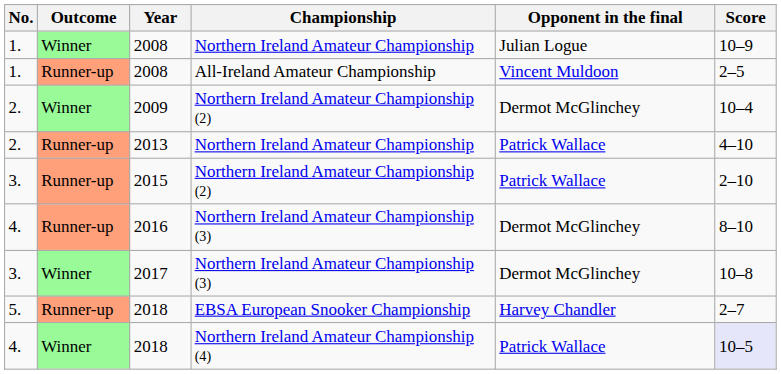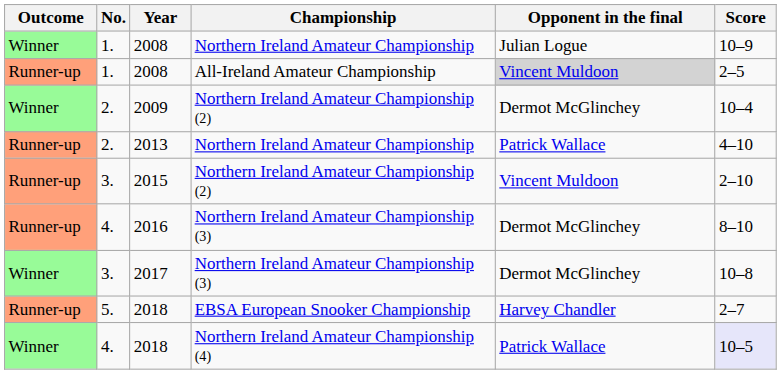 <table class="sortable wikitable">
 <tr>
+<th width="80">Outcome</th>
 <th width="20">No.</th>
-<th width="80">Outcome</th>
 <th width="50">Year</th>
 <th width="280">Championship</th>
 <th width="200">Opponent in the final</th>
 <th width="50">Score</th>
 </tr>
 <tr>
+<td style="background:#98fb98;">Winner</td>
 <td>1.</td>
-<td style="background:#98fb98;">Winner</td>
 <td>2008</td>
 <td><a href='#'>Northern Ireland Amateur Championship</a></td>
 <td> Julian Logue</td>
 <td>10–9</td>
 </tr>
 <tr>
+<td style="background:#ffa07a;">Runner-up</td>
 <td>1.</td>
-<td style="background:#ffa07a;">Runner-up</td>
 <td>2008</td>
 <td>All-Ireland Amateur Championship</td>
-<td> <a href='#'>Vincent Muldoon</a></td>
+<td style="background: lightgrey;"> <a href='#'>Vincent Muldoon</a></td>
 <td>2–5</td>
 </tr>
 <tr>
+<td style="background:#98fb98;">Winner</td>
 <td>2.</td>
-<td style="background:#98fb98;">Winner</td>
 <td>2009</td>
 <td><a href='#'>Northern Ireland Amateur Championship</a> <small>(2)</small></td>
 <td> Dermot McGlinchey</td>
 <td>10–4</td>
 </tr>
 <tr>
+<td style="background:#ffa07a;">Runner-up</td>
 <td>2.</td>
-<td style="background:#ffa07a;">Runner-up</td>
 <td>2013</td>
 <td><a href='#'>Northern Ireland Amateur Championship</a></td>
 <td> <a href='#'>Patrick Wallace</a></td>
 <td>4–10</td>
 </tr>
 <tr>
+<td style="background:#ffa07a;">Runner-up</td>
 <td>3.</td>
-<td style="background:#ffa07a;">Runner-up</td>
 <td>2015</td>
 <td><a href='#'>Northern Ireland Amateur Championship</a> <small>(2)</small></td>
-<td> <a href='#'>Patrick Wallace</a></td>
+<td> <a href='#'>Vincent Muldoon</a></td>
 <td>2–10</td>
 </tr>
 <tr>
+<td style="background:#ffa07a;">Runner-up</td>
 <td>4.</td>
-<td style="background:#ffa07a;">Runner-up</td>
 <td>2016</td>
 <td><a href='#'>Northern Ireland Amateur Championship</a> <small>(3)</small></td>
 <td> Dermot McGlinchey</td>
 <td>8–10</td>
 </tr>
 <tr>
+<td style="background:#98fb98;">Winner</td>
 <td>3.</td>
-<td style="background:#98fb98;">Winner</td>
 <td>2017</td>
 <td><a href='#'>Northern Ireland Amateur Championship</a> <small>(3)</small></td>
 <td> Dermot McGlinchey</td>
 <td>10–8</td>
 </tr>
 <tr>
+<td style="background:#ffa07a;">Runner-up</td>
 <td>5.</td>
-<td style="background:#ffa07a;">Runner-up</td>
 <td>2018</td>
 <td><a href='#'>EBSA European Snooker Championship</a></td>
 <td> <a href='#'>Harvey Chandler</a></td>
 <td>2–7</td>
 </tr>
 <tr>
+<td style="background:#98fb98;">Winner</td>
 <td>4.</td>
-<td style="background:#98fb98;">Winner</td>
 <td>2018</td>
 <td><a href='#'>Northern Ireland Amateur Championship</a> <small>(4)</small></td>
 <td> <a href='#'>Patrick Wallace</a></td>
 <td style="background: lavender;">10–5</td>
 </tr>
 </table>
